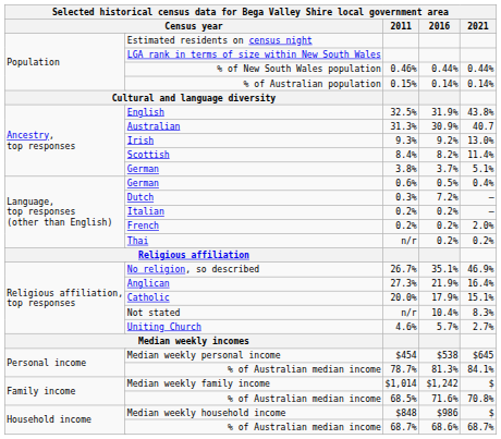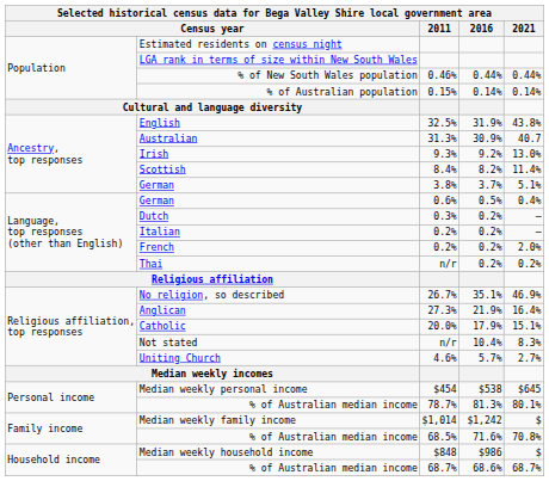 <table class="wikitable">
 <tr>
 <th colspan=7>Selected historical census data for Bega Valley Shire local government area</th>
 </tr>
 <tr>
 <th colspan=3>Census year</th>
 <th>2011</th>
 <th>2016</th>
 <th>2021</th>
 </tr>
 <tr>
 <td rowspan=4 colspan="2">Population</td>
 <td>Estimated residents on <a href='#'>census night</a></td>
 <td align="right"></td>
 <td align="right"> </td>
 <td align="right"> </td>
 </tr>
 <tr>
 <td align="right"><a href='#'>LGA rank in terms of size within New South Wales</a></td>
 <td align="right"></td>
 <td align="right"> </td>
 </tr>
 <tr>
 <td align="right">% of New South Wales population</td>
 <td align="right">0.46%</td>
 <td align="right"> 0.44%</td>
 <td align="right"> 0.44%</td>
 </tr>
 <tr>
 <td align="right">% of Australian population</td>
 <td align="right">0.15%</td>
 <td align="right"> 0.14%</td>
 <td align="right"> 0.14%</td>
 </tr>
 <tr>
 <th colspan=3>Cultural and language diversity</th>
 <th></th>
 <th></th>
 </tr>
 <tr>
 <td rowspan=5 colspan=2><a href='#'>Ancestry</a>,<br>top responses</td>
 <td><a href='#'>English</a></td>
 <td align="right">32.5%</td>
 <td align="right"> 31.9%</td>
 <td align="right"> 43.8%</td>
 </tr>
 <tr>
 <td><a href='#'>Australian</a></td>
 <td align="right">31.3%</td>
 <td align="right"> 30.9%</td>
 <td align="right"> 40.7</td>
 </tr>
 <tr>
 <td><a href='#'>Irish</a></td>
 <td align="right">9.3%</td>
 <td align="right"> 9.2%</td>
 <td align="right"> 13.0%</td>
 </tr>
 <tr>
 <td><a href='#'>Scottish</a></td>
 <td align="right">8.4%</td>
 <td align="right"> 8.2%</td>
 <td align="right"> 11.4%</td>
 </tr>
 <tr>
 <td><a href='#'>German</a></td>
 <td align="right">3.8%</td>
 <td align="right"> 3.7%</td>
 <td align="right"> 5.1%</td>
 </tr>
 <tr>
 <td rowspan=5 colspan=2>Language,<br>top responses<br>(other than English)</td>
 <td><a href='#'>German</a></td>
 <td align="right">0.6%</td>
 <td align="right"> 0.5%</td>
 <td align="right"> 0.4%</td>
 </tr>
 <tr>
 <td><a href='#'>Dutch</a></td>
 <td align="right">0.3%</td>
-<td align="right"> 7.2%</td>
+<td align="right"> 0.2%</td>
 <td align="right">–</td>
 </tr>
 <tr>
 <td><a href='#'>Italian</a></td>
 <td align="right">0.2%</td>
 <td align="right"> 0.2%</td>
 <td align="right">–</td>
 </tr>
 <tr>
 <td><a href='#'>French</a></td>
 <td align="right">0.2%</td>
 <td align="right"> 0.2%</td>
 <td align="right"> 2.0%</td>
 </tr>
 <tr>
 <td><a href='#'>Thai</a></td>
 <td align="right">n/r</td>
 <td align="right">0.2%</td>
 <td align="right"> 0.2%</td>
 </tr>
 <tr>
 <th colspan=3><a href='#'>Religious affiliation</a></th>
 <th></th>
 <th></th>
 </tr>
 <tr>
 <td rowspan=5 colspan=2>Religious affiliation,<br>top responses</td>
 <td><a href='#'>No religion</a>, so described</td>
 <td align="right">26.7%</td>
 <td align="right"> 35.1%</td>
 <td align="right"> 46.9%</td>
 </tr>
 <tr>
 <td><a href='#'>Anglican</a></td>
 <td align="right">27.3%</td>
 <td align="right"> 21.9%</td>
 <td align="right"> 16.4%</td>
 </tr>
 <tr>
 <td><a href='#'>Catholic</a></td>
 <td align="right">20.0%</td>
 <td align="right"> 17.9%</td>
 <td align="right"> 15.1%</td>
 </tr>
 <tr>
 <td>Not stated</td>
 <td align="right">n/r</td>
 <td align="right">10.4%</td>
 <td align="right"> 8.3%</td>
 </tr>
 <tr>
 <td><a href='#'>Uniting Church</a></td>
 <td align="right">4.6%</td>
 <td align="right"> 5.7%</td>
 <td align="right"> 2.7%</td>
 </tr>
 <tr>
 <th colspan=3>Median weekly incomes</th>
 <th></th>
 <th></th>
 </tr>
 <tr>
 <td rowspan=2 colspan=2>Personal income</td>
 <td>Median weekly personal income</td>
 <td align="right">$454</td>
 <td align="right"> $538</td>
 <td align="right"> $645</td>
 </tr>
 <tr>
 <td align="right">% of Australian median income</td>
 <td align="right">78.7%</td>
 <td align="right"> 81.3%</td>
-<td align="right"> 84.1%</td>
+<td align="right"> 80.1%</td>
 </tr>
 <tr>
 <td rowspan=2 colspan=2>Family income</td>
 <td>Median weekly family income</td>
 <td align="right">$1,014</td>
 <td align="right"> $1,242</td>
 <td align="right"> $</td>
 </tr>
 <tr>
 <td align="right">% of Australian median income</td>
 <td align="right">68.5%</td>
 <td align="right"> 71.6%</td>
 <td align="right"> 70.8%</td>
 </tr>
 <tr>
 <td rowspan=2 colspan=2>Household income</td>
 <td>Median weekly household income</td>
 <td align="right">$848</td>
 <td align="right"> $986</td>
 <td align="right"> $</td>
 </tr>
 <tr>
 <td align="right">% of Australian median income</td>
 <td align="right">68.7%</td>
 <td align="right"> 68.6%</td>
 <td align="right"> 68.7%</td>
 </tr>
 </table>
